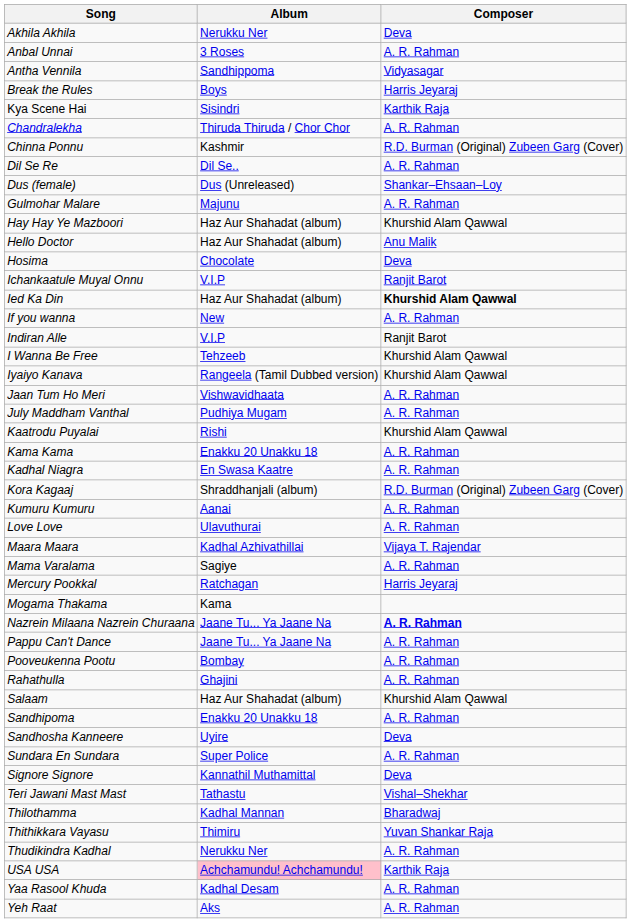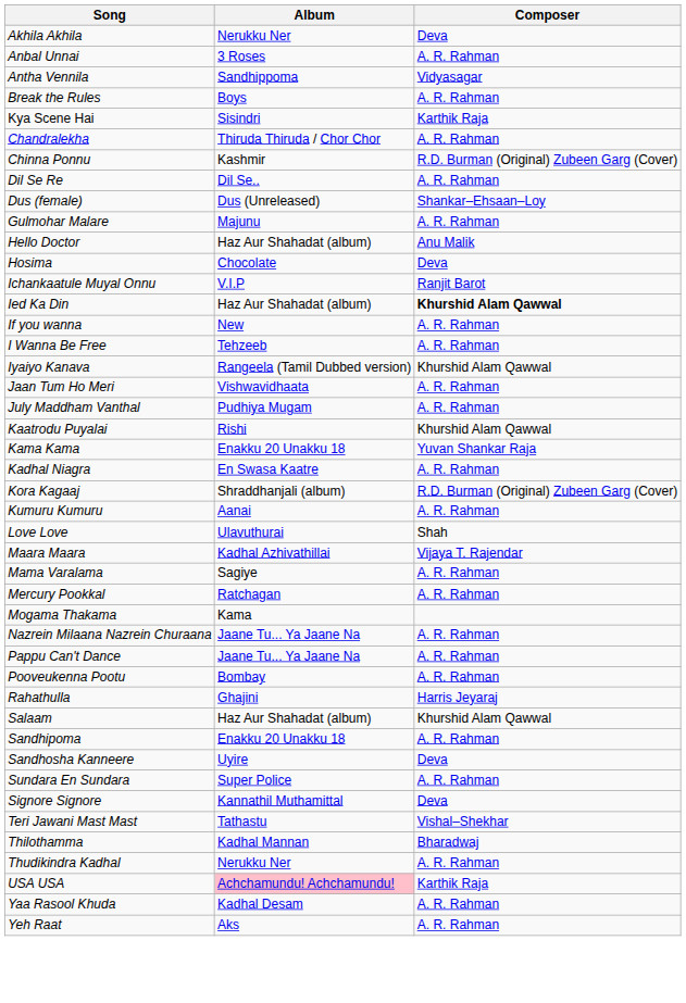 <table class="wikitable sortable">
 <tr style="background:#ccc; text-align:center;">
 <th>Song</th>
 <th>Album</th>
 <th>Composer</th>
 </tr>
 <tr>
 <td><em>Akhila Akhila</em></td>
 <td><a href='#'>Nerukku Ner</a></td>
 <td><a href='#'>Deva</a></td>
 </tr>
 <tr>
 <td><em>Anbal Unnai</em></td>
 <td><a href='#'>3 Roses</a></td>
 <td><a href='#'>A. R. Rahman</a></td>
 </tr>
 <tr>
 <td><em>Antha Vennila</em></td>
 <td><a href='#'>Sandhippoma</a></td>
 <td><a href='#'>Vidyasagar</a></td>
 </tr>
 <tr>
 <td><em>Break the Rules</em></td>
 <td><a href='#'>Boys</a></td>
-<td><a href='#'>Harris Jeyaraj</a></td>
+<td><a href='#'>A. R. Rahman</a></td>
 </tr>
 <tr>
 <td>Kya Scene Hai</td>
 <td><a href='#'>Sisindri</a></td>
 <td><a href='#'>Karthik Raja</a></td>
 </tr>
 <tr>
 <td><em><a href='#'>Chandralekha</a></em></td>
 <td><a href='#'>Thiruda Thiruda</a> / <a href='#'>Chor Chor</a></td>
 <td><a href='#'>A. R. Rahman</a></td>
 </tr>
 <tr>
 <td><em>Chinna Ponnu</em></td>
 <td>Kashmir</td>
 <td><a href='#'>R.D. Burman</a> (Original) <a href='#'>Zubeen Garg</a> (Cover)</td>
 </tr>
 <tr>
 <td><em>Dil Se Re</em></td>
 <td><a href='#'>Dil Se..</a></td>
 <td><a href='#'>A. R. Rahman</a></td>
 </tr>
 <tr>
 <td><em>Dus (female)</em></td>
 <td><a href='#'>Dus</a> (Unreleased)</td>
 <td><a href='#'>Shankar–Ehsaan–Loy</a></td>
 </tr>
 <tr>
 <td><em>Gulmohar Malare</em></td>
 <td><a href='#'>Majunu</a></td>
 <td><a href='#'>A. R. Rahman</a></td>
 </tr>
 <tr>
-<td><em>Hay Hay Ye Mazboori</em></td>
-<td>Haz Aur Shahadat (album)</td>
-<td>Khurshid Alam Qawwal</td>
-</tr>
-<tr>
 <td><em>Hello Doctor</em></td>
 <td>Haz Aur Shahadat (album)</td>
 <td><a href='#'>Anu Malik</a></td>
 </tr>
 <tr>
 <td><em>Hosima</em></td>
 <td><a href='#'>Chocolate</a></td>
 <td><a href='#'>Deva</a></td>
 </tr>
 <tr>
 <td><em>Ichankaatule Muyal Onnu</em></td>
 <td><a href='#'>V.I.P</a></td>
 <td><a href='#'>Ranjit Barot</a></td>
 </tr>
 <tr>
 <td><em>Ied Ka Din</em></td>
 <td>Haz Aur Shahadat (album)</td>
 <td><strong>Khurshid Alam Qawwal</strong></td>
 </tr>
 <tr>
 <td><em>If you wanna</em></td>
 <td><a href='#'>New</a></td>
 <td><a href='#'>A. R. Rahman</a></td>
 </tr>
 <tr>
-<td><em>Indiran Alle</em></td>
-<td><a href='#'>V.I.P</a></td>
-<td>Ranjit Barot</td>
-</tr>
-<tr>
 <td><em>I Wanna Be Free</em></td>
 <td><a href='#'>Tehzeeb</a></td>
-<td>Khurshid Alam Qawwal</td>
+<td><a href='#'>A. R. Rahman</a></td>
 </tr>
 <tr>
 <td><em>Iyaiyo Kanava</em></td>
 <td><a href='#'>Rangeela</a> (Tamil Dubbed version)</td>
 <td>Khurshid Alam Qawwal</td>
 </tr>
 <tr>
 <td><em>Jaan Tum Ho Meri</em></td>
 <td><a href='#'>Vishwavidhaata</a></td>
 <td><a href='#'>A. R. Rahman</a></td>
 </tr>
 <tr>
 <td><em>July Maddham Vanthal</em></td>
 <td><a href='#'>Pudhiya Mugam</a></td>
 <td><a href='#'>A. R. Rahman</a></td>
 </tr>
 <tr>
 <td><em>Kaatrodu Puyalai</em></td>
 <td><a href='#'>Rishi</a></td>
 <td>Khurshid Alam Qawwal</td>
 </tr>
 <tr>
 <td><em>Kama Kama</em></td>
 <td><a href='#'>Enakku 20 Unakku 18</a></td>
-<td><a href='#'>A. R. Rahman</a></td>
+<td><a href='#'>Yuvan Shankar Raja</a></td>
 </tr>
 <tr>
 <td><em>Kadhal Niagra</em></td>
 <td><a href='#'>En Swasa Kaatre</a></td>
 <td><a href='#'>A. R. Rahman</a></td>
 </tr>
 <tr>
 <td><em>Kora Kagaaj</em></td>
 <td>Shraddhanjali (album)</td>
 <td><a href='#'>R.D. Burman</a> (Original) <a href='#'>Zubeen Garg</a> (Cover)</td>
 </tr>
 <tr>
 <td><em>Kumuru Kumuru</em></td>
 <td><a href='#'>Aanai</a></td>
 <td><a href='#'>A. R. Rahman</a></td>
 </tr>
 <tr>
 <td><em>Love Love</em></td>
 <td><a href='#'>Ulavuthurai</a></td>
-<td><a href='#'>A. R. Rahman</a></td>
+<td>Shah</td>
 </tr>
 <tr>
 <td><em>Maara Maara</em></td>
 <td><a href='#'>Kadhal Azhivathillai</a></td>
 <td><a href='#'>Vijaya T. Rajendar</a></td>
 </tr>
 <tr>
 <td><em>Mama Varalama</em></td>
 <td>Sagiye</td>
 <td><a href='#'>A. R. Rahman</a></td>
 </tr>
 <tr>
 <td><em>Mercury Pookkal</em></td>
 <td><a href='#'>Ratchagan</a></td>
-<td><a href='#'>Harris Jeyaraj</a></td>
+<td><a href='#'>A. R. Rahman</a></td>
 </tr>
 <tr>
 <td><em>Mogama Thakama</em></td>
 <td>Kama</td>
 <td></td>
 </tr>
 <tr>
 <td><em>Nazrein Milaana Nazrein Churaana</em></td>
 <td><a href='#'>Jaane Tu... Ya Jaane Na</a></td>
-<td><strong><a href='#'>A. R. Rahman</a></strong></td>
+<td><a href='#'>A. R. Rahman</a></td>
 </tr>
 <tr>
 <td><em>Pappu Can't Dance</em></td>
 <td><a href='#'>Jaane Tu... Ya Jaane Na</a></td>
 <td><a href='#'>A. R. Rahman</a></td>
 </tr>
 <tr>
 <td><em>Pooveukenna Pootu</em></td>
 <td><a href='#'>Bombay</a></td>
 <td><a href='#'>A. R. Rahman</a></td>
 </tr>
 <tr>
 <td><em>Rahathulla</em></td>
 <td><a href='#'>Ghajini</a></td>
-<td><a href='#'>A. R. Rahman</a></td>
+<td><a href='#'>Harris Jeyaraj</a></td>
 </tr>
 <tr>
 <td><em>Salaam</em></td>
 <td>Haz Aur Shahadat (album)</td>
 <td>Khurshid Alam Qawwal</td>
 </tr>
 <tr>
 <td><em>Sandhipoma</em></td>
 <td><a href='#'>Enakku 20 Unakku 18</a></td>
 <td><a href='#'>A. R. Rahman</a></td>
 </tr>
 <tr>
 <td><em>Sandhosha Kanneere</em></td>
 <td><a href='#'>Uyire</a></td>
 <td><a href='#'>Deva</a></td>
 </tr>
 <tr>
 <td><em>Sundara En Sundara</em></td>
 <td><a href='#'>Super Police</a></td>
 <td><a href='#'>A. R. Rahman</a></td>
 </tr>
 <tr>
 <td><em>Signore Signore</em></td>
 <td><a href='#'>Kannathil Muthamittal</a></td>
 <td><a href='#'>Deva</a></td>
 </tr>
 <tr>
 <td><em>Teri Jawani Mast Mast</em></td>
 <td><a href='#'>Tathastu</a></td>
 <td><a href='#'>Vishal–Shekhar</a></td>
 </tr>
 <tr>
 <td><em>Thilothamma</em></td>
 <td><a href='#'>Kadhal Mannan</a></td>
 <td><a href='#'>Bharadwaj</a></td>
 </tr>
 <tr>
-<td><em>Thithikkara Vayasu</em></td>
-<td><a href='#'>Thimiru</a></td>
-<td><a href='#'>Yuvan Shankar Raja</a></td>
-</tr>
-<tr>
 <td><em>Thudikindra Kadhal</em></td>
 <td><a href='#'>Nerukku Ner</a></td>
 <td><a href='#'>A. R. Rahman</a></td>
 </tr>
 <tr>
 <td><em>USA USA</em></td>
 <td style="background: pink;"><a href='#'>Achchamundu! Achchamundu!</a></td>
 <td><a href='#'>Karthik Raja</a></td>
 </tr>
 <tr>
 <td><em>Yaa Rasool Khuda</em></td>
 <td><a href='#'>Kadhal Desam</a></td>
 <td><a href='#'>A. R. Rahman</a></td>
 </tr>
 <tr>
 <td><em>Yeh Raat</em></td>
 <td><a href='#'>Aks</a></td>
 <td><a href='#'>A. R. Rahman</a></td>
 </tr>
 </table>
